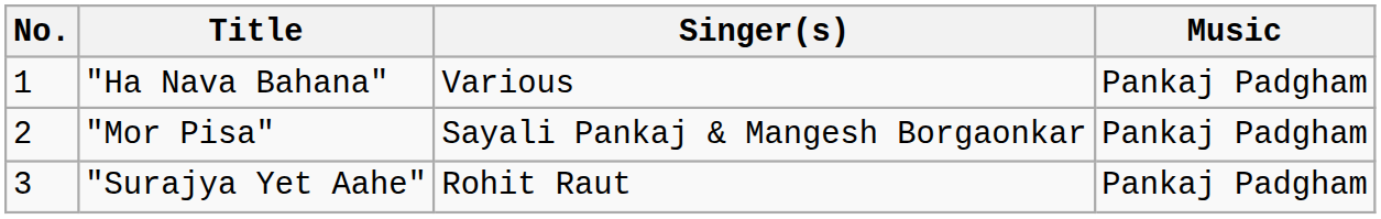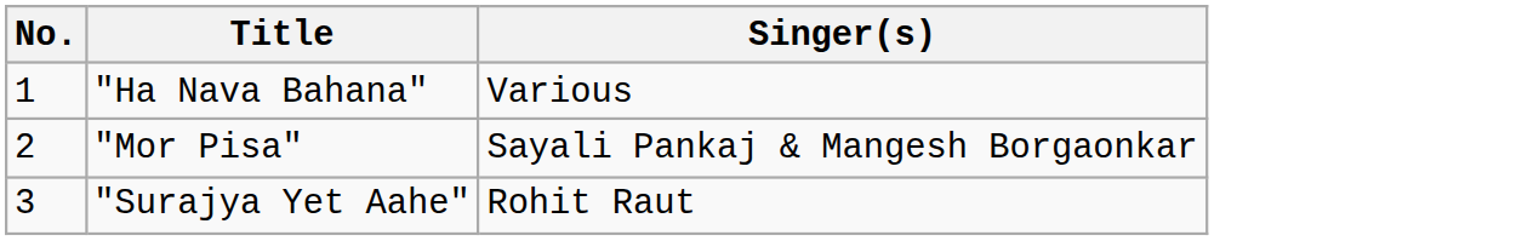 <table class="wikitable">
 <tr>
 <th>No.</th>
 <th>Title</th>
 <th>Singer(s)</th>
-<th>Music</th>
 </tr>
 <tr>
 <td>1</td>
 <td>"Ha Nava Bahana"</td>
 <td>Various</td>
-<td>Pankaj Padgham</td>
 </tr>
 <tr>
 <td>2</td>
 <td>"Mor Pisa"</td>
 <td>Sayali Pankaj & Mangesh Borgaonkar</td>
-<td>Pankaj Padgham</td>
 </tr>
 <tr>
 <td>3</td>
 <td>"Surajya Yet Aahe"</td>
 <td>Rohit Raut</td>
-<td>Pankaj Padgham</td>
 </tr>
 </table>
